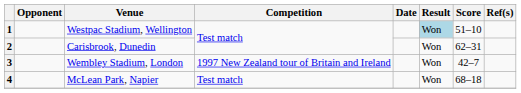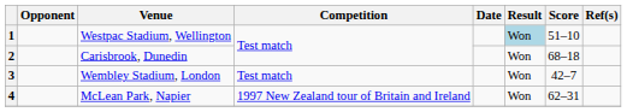 <table class="wikitable sortable">
 <tr>
 <th scope="col"></th>
 <th scope="col">Opponent</th>
 <th scope="col">Venue</th>
 <th scope="col">Competition</th>
 <th scope="col">Date</th>
 <th scope="col">Result</th>
 <th scope="col">Score</th>
 <th scope="col" class="unsortable">Ref(s)</th>
 </tr>
 <tr>
 <th style="text-align: center">1</th>
 <td></td>
 <td><a href='#'>Westpac Stadium</a>, <a href='#'>Wellington</a></td>
 <td rowspan=2 data-sort-value=""><a href='#'>Test match</a></td>
 <td></td>
 <td style="background: lightblue;">Won</td>
 <td style="text-align: center" data-sort-value="">51–10</td>
 <td style="text-align: center"></td>
 </tr>
 <tr>
 <th style="text-align: center">2</th>
 <td></td>
 <td><a href='#'>Carisbrook</a>, <a href='#'>Dunedin</a></td>
 <td></td>
 <td>Won</td>
-<td style="text-align: center" data-sort-value="">62–31</td>
+<td style="text-align: center" data-sort-value="">68–18</td>
 <td style="text-align: center"></td>
 </tr>
 <tr>
 <th style="text-align: center">3</th>
 <td></td>
 <td><a href='#'>Wembley Stadium</a>, <a href='#'>London</a></td>
-<td data-sort-value=""><a href='#'>1997 New Zealand tour of Britain and Ireland</a></td>
+<td data-sort-value=""><a href='#'>Test match</a></td>
 <td></td>
 <td>Won</td>
 <td style="text-align: center" data-sort-value="">42–7</td>
 <td style="text-align: center"></td>
 </tr>
 <tr>
 <th style="text-align: center">4</th>
 <td></td>
 <td><a href='#'>McLean Park</a>, <a href='#'>Napier</a></td>
-<td data-sort-value=""><a href='#'>Test match</a></td>
+<td data-sort-value=""><a href='#'>1997 New Zealand tour of Britain and Ireland</a></td>
 <td></td>
 <td>Won</td>
-<td style="text-align: center" data-sort-value="">68–18</td>
+<td style="text-align: center" data-sort-value="">62–31</td>
 <td style="text-align: center"></td>
 </tr>
 <tr>
 </tr>
 </table>
